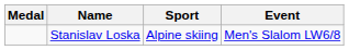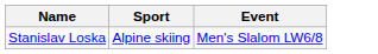 <table class="wikitable sortable" style="font-size:95%">
 <tr>
-<th>Medal</th>
 <th>Name</th>
 <th>Sport</th>
 <th>Event</th>
 </tr>
 <tr>
-<td></td>
 <td><a href='#'>Stanislav Loska</a></td>
 <td><a href='#'>Alpine skiing</a></td>
 <td><a href='#'>Men's Slalom LW6/8</a></td>
 </tr>
 </table>
